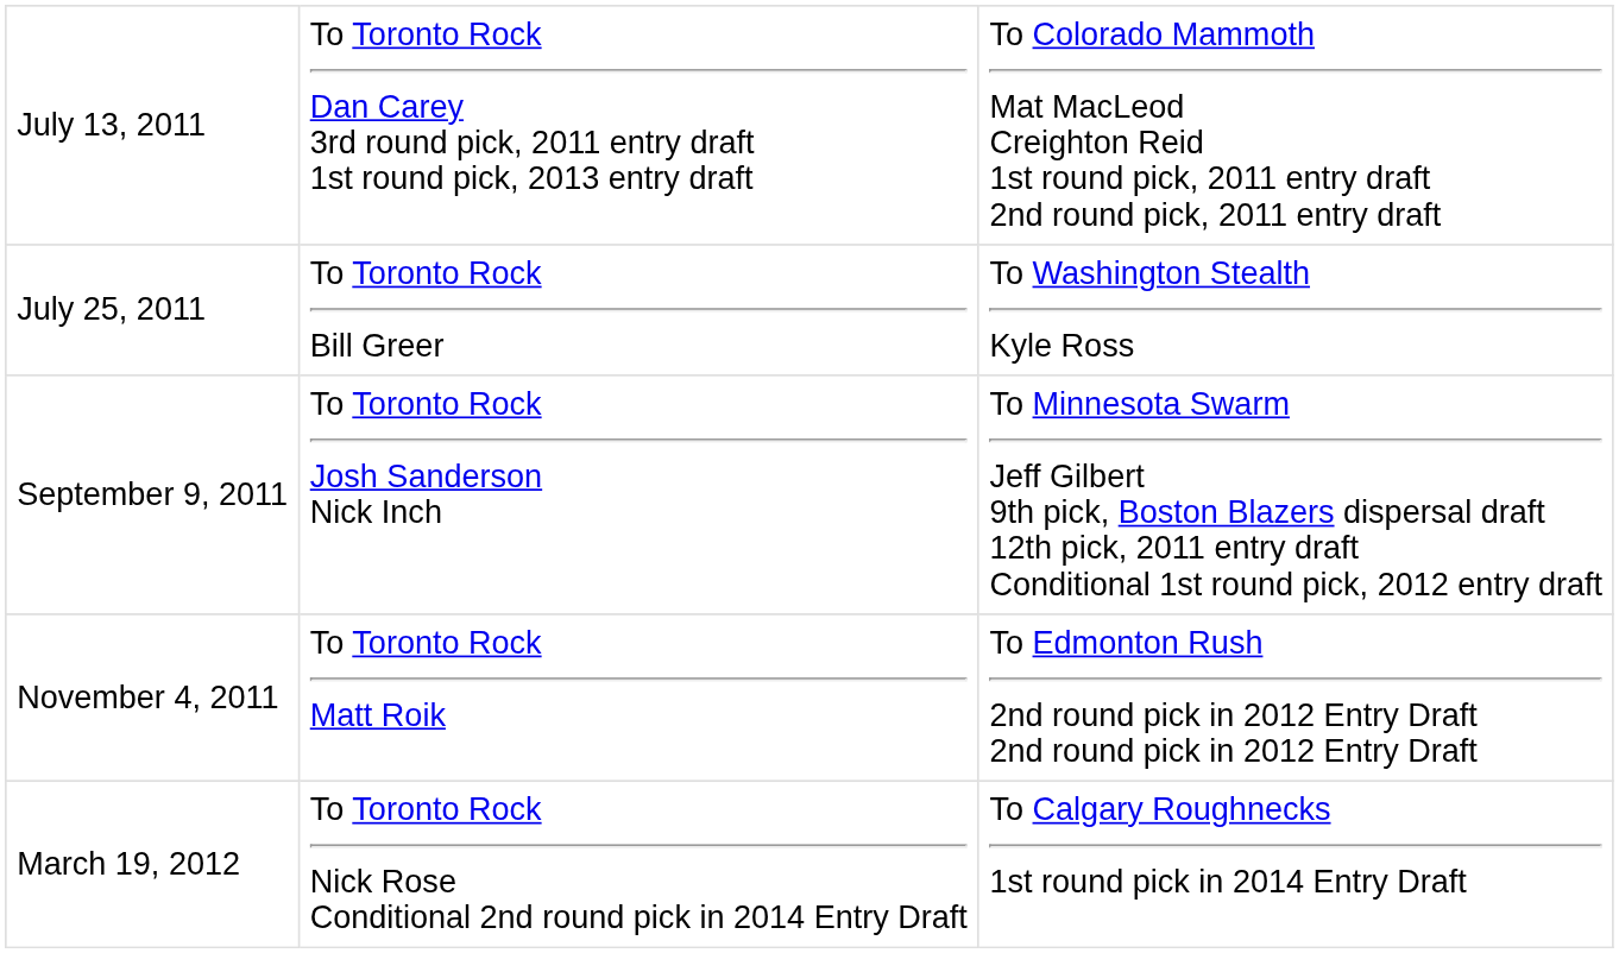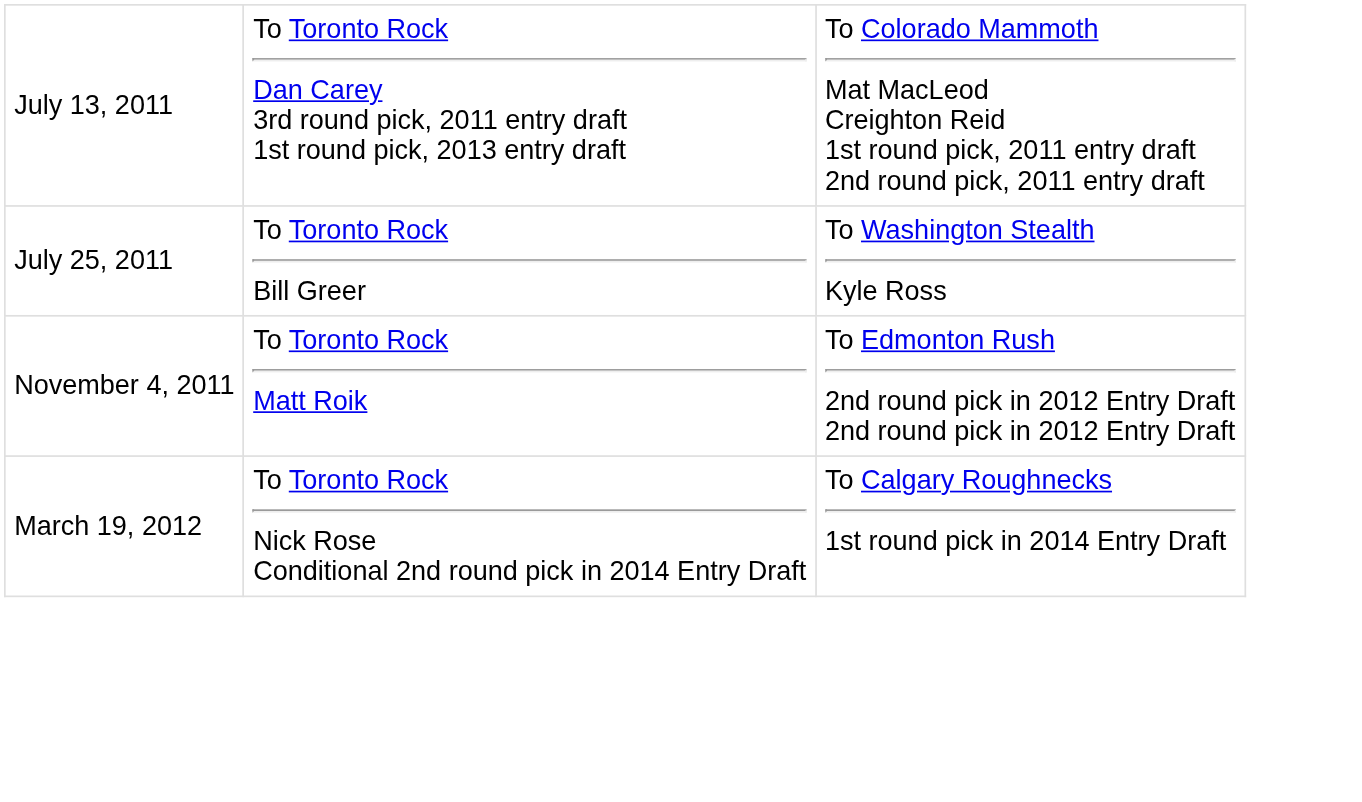 <table border=1 style="border-collapse:collapse" bordercolor="#DFDFDF"  cellpadding="5">
 <tr>
 <td>July 13, 2011<br></td>
 <td valign="top">To <a href='#'>Toronto Rock</a> <hr><a href='#'>Dan Carey</a><br>3rd round pick, 2011 entry draft<br>1st round pick, 2013 entry draft</td>
 <td valign="top">To <a href='#'>Colorado Mammoth</a> <hr>Mat MacLeod<br>Creighton Reid<br>1st round pick, 2011 entry draft<br>2nd round pick, 2011 entry draft</td>
 </tr>
 <tr>
 <td>July 25, 2011<br></td>
 <td valign="top">To <a href='#'>Toronto Rock</a> <hr>Bill Greer</td>
 <td valign="top">To <a href='#'>Washington Stealth</a> <hr>Kyle Ross</td>
 </tr>
 <tr>
-<td>September 9, 2011<br></td>
-<td valign="top">To <a href='#'>Toronto Rock</a> <hr><a href='#'>Josh Sanderson</a><br>Nick Inch</td>
-<td valign="top">To <a href='#'>Minnesota Swarm</a> <hr>Jeff Gilbert<br>9th pick, <a href='#'>Boston Blazers</a> dispersal draft<br>12th pick, 2011 entry draft<br>Conditional 1st round pick, 2012 entry draft</td>
-</tr>
-<tr>
 <td>November 4, 2011<br></td>
 <td valign="top">To <a href='#'>Toronto Rock</a> <hr><a href='#'>Matt Roik</a></td>
 <td valign="top">To <a href='#'>Edmonton Rush</a> <hr>2nd round pick in 2012 Entry Draft<br>2nd round pick in 2012 Entry Draft</td>
 </tr>
 <tr>
 <td>March 19, 2012<br></td>
 <td valign="top">To <a href='#'>Toronto Rock</a> <hr>Nick Rose<br>Conditional 2nd round pick in 2014 Entry Draft</td>
 <td valign="top">To <a href='#'>Calgary Roughnecks</a> <hr>1st round pick in 2014 Entry Draft</td>
 </tr>
 </table>
